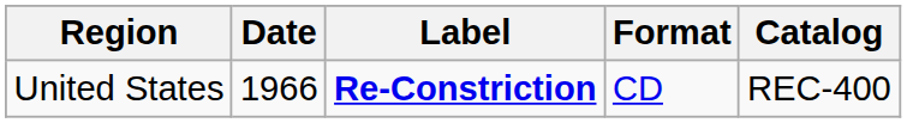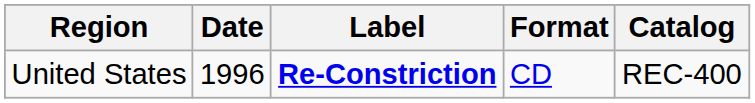 <table class="wikitable">
 <tr>
 <th>Region</th>
 <th>Date</th>
 <th>Label</th>
 <th>Format</th>
 <th>Catalog</th>
 </tr>
 <tr>
 <td>United States</td>
-<td>1966</td>
+<td>1996</td>
 <td><strong><a href='#'>Re-Constriction</a></strong></td>
 <td><a href='#'>CD</a></td>
 <td>REC-400</td>
 </tr>
 </table>
